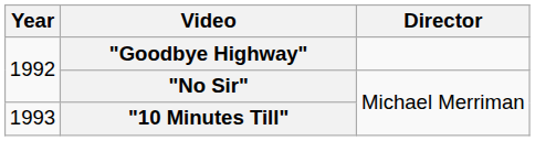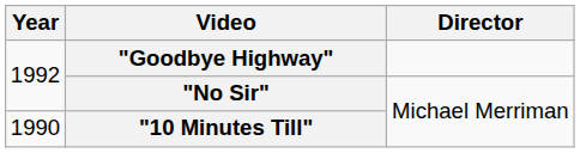 <table class="wikitable plainrowheaders">
 <tr>
 <th>Year</th>
 <th style="width:14em;">Video</th>
 <th>Director</th>
 </tr>
 <tr>
 <td rowspan="2">1992</td>
 <th scope="row">"Goodbye Highway"</th>
 <td></td>
 </tr>
 <tr>
 <th scope="row">"No Sir"</th>
 <td rowspan="2">Michael Merriman</td>
 </tr>
 <tr>
-<td>1993</td>
+<td>1990</td>
 <th scope="row">"10 Minutes Till"</th>
 </tr>
 </table>
